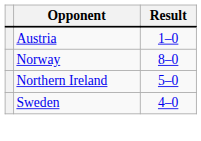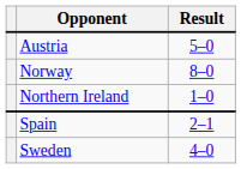 <table class="wikitable plainrowheaders" style="text-align:center;margin-left:1em;float:right;clear:right;min-width:226px">
 <tr>
 <th scope="col"></th>
 <th scope="col">Opponent</th>
 <th scope="col">Result</th>
 </tr>
 <tr style="border-top: 2px solid black;">
 <th scope="row" style="text-align: center;"></th>
 <td align="left"><a href='#'>Austria</a></td>
-<td><a href='#'>1–0</a></td>
+<td><a href='#'>5–0</a></td>
 </tr>
 <tr>
 <th scope="row" style="text-align: center;"></th>
 <td align="left"><a href='#'>Norway</a></td>
 <td><a href='#'>8–0</a></td>
 </tr>
 <tr>
 <th scope="row" style="text-align: center;"></th>
 <td align="left"><a href='#'>Northern Ireland</a></td>
-<td><a href='#'>5–0</a></td>
+<td><a href='#'>1–0</a></td>
+</tr>
+<tr style="border-top: 2px solid black;">
+<th scope="row" style="text-align: center;"></th>
+<td align="left"><a href='#'>Spain</a></td>
+<td><a href='#'>2–1</a> </td>
 </tr>
 <tr>
 <th scope="row" style="text-align: center;"></th>
 <td align="left"><a href='#'>Sweden</a></td>
 <td><a href='#'>4–0</a></td>
 </tr>
 </table>
